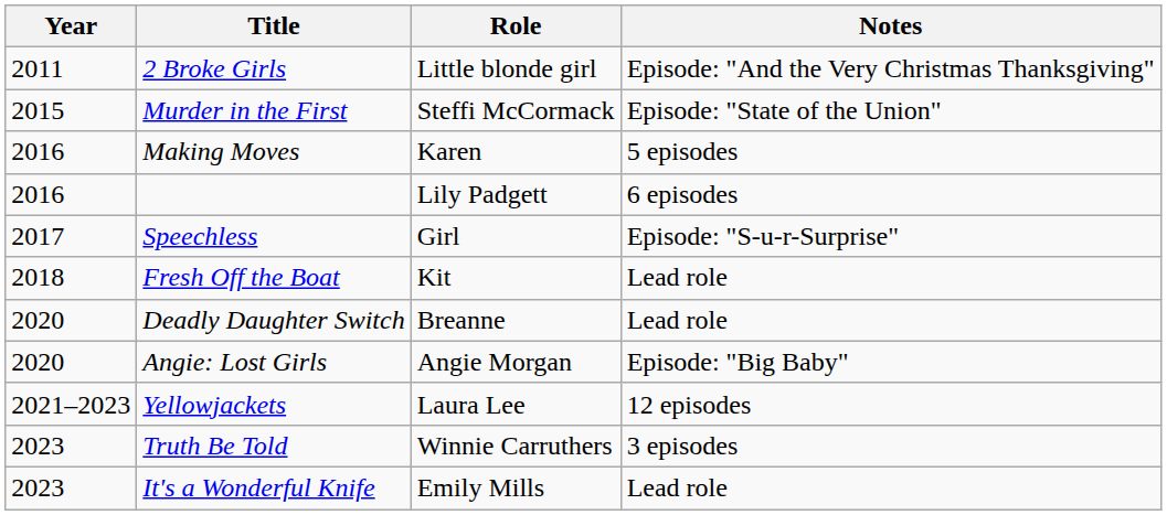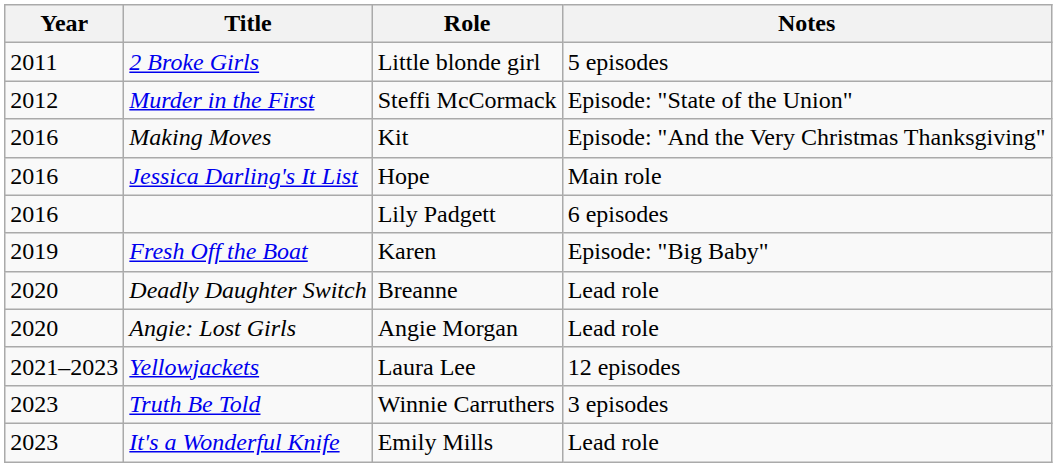 <table class="wikitable sortable">
 <tr>
 <th>Year</th>
 <th>Title</th>
 <th>Role</th>
 <th class="unsortable">Notes</th>
 </tr>
 <tr>
 <td>2011</td>
 <td><em><a href='#'>2 Broke Girls</a></em></td>
 <td>Little blonde girl</td>
-<td>Episode: "And the Very Christmas Thanksgiving"</td>
+<td>5 episodes</td>
 </tr>
 <tr>
-<td>2015</td>
+<td>2012</td>
 <td><em><a href='#'>Murder in the First</a></em></td>
 <td>Steffi McCormack</td>
 <td>Episode: "State of the Union"</td>
 </tr>
 <tr>
 <td>2016</td>
 <td><em>Making Moves</em></td>
-<td>Karen</td>
-<td>5 episodes</td>
+<td>Kit</td>
+<td>Episode: "And the Very Christmas Thanksgiving"</td>
+</tr>
+<tr>
+<td>2016</td>
+<td><em><a href='#'>Jessica Darling's It List</a></em></td>
+<td>Hope</td>
+<td>Main role</td>
 </tr>
 <tr>
 <td>2016</td>
 <td><em></em></td>
 <td>Lily Padgett</td>
 <td>6 episodes</td>
 </tr>
 <tr>
-<td>2017</td>
-<td><em><a href='#'>Speechless</a></em></td>
-<td>Girl</td>
-<td>Episode: "S-u-r-Surprise"</td>
-</tr>
-<tr>
-<td>2018</td>
+<td>2019</td>
 <td><em><a href='#'>Fresh Off the Boat</a></em></td>
-<td>Kit</td>
-<td>Lead role</td>
+<td>Karen</td>
+<td>Episode: "Big Baby"</td>
 </tr>
 <tr>
 <td>2020</td>
 <td><em>Deadly Daughter Switch</em></td>
 <td>Breanne</td>
 <td>Lead role</td>
 </tr>
 <tr>
 <td>2020</td>
 <td><em>Angie: Lost Girls</em></td>
 <td>Angie Morgan</td>
-<td>Episode: "Big Baby"</td>
+<td>Lead role</td>
 </tr>
 <tr>
 <td>2021–2023</td>
 <td><em><a href='#'>Yellowjackets</a></em></td>
 <td>Laura Lee</td>
 <td>12 episodes</td>
 </tr>
 <tr>
 <td>2023</td>
 <td><em><a href='#'>Truth Be Told</a></em></td>
 <td>Winnie Carruthers</td>
 <td>3 episodes</td>
 </tr>
 <tr>
 <td>2023</td>
 <td><em><a href='#'>It's a Wonderful Knife</a></em></td>
 <td>Emily Mills</td>
 <td>Lead role</td>
 </tr>
 </table>
